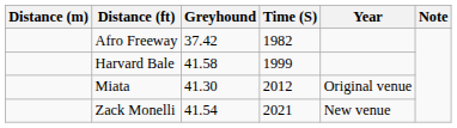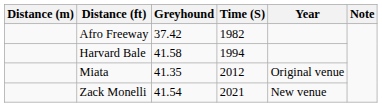 <table class="wikitable">
 <tr>
 <th>Distance (m)</th>
 <th>Distance (ft)</th>
 <th>Greyhound</th>
 <th>Time (S)</th>
 <th>Year</th>
 <th>Note</th>
 </tr>
 <tr>
 <td></td>
 <td>Afro Freeway</td>
 <td>37.42</td>
 <td>1982</td>
 <td></td>
 </tr>
 <tr>
 <td></td>
 <td>Harvard Bale</td>
 <td>41.58</td>
-<td>1999</td>
+<td>1994</td>
 <td></td>
 </tr>
 <tr>
 <td></td>
 <td>Miata</td>
-<td>41.30</td>
+<td>41.35</td>
 <td>2012</td>
 <td>Original venue</td>
 </tr>
 <tr>
 <td></td>
 <td>Zack Monelli</td>
 <td>41.54</td>
 <td>2021</td>
 <td>New venue</td>
 </tr>
 </table>
